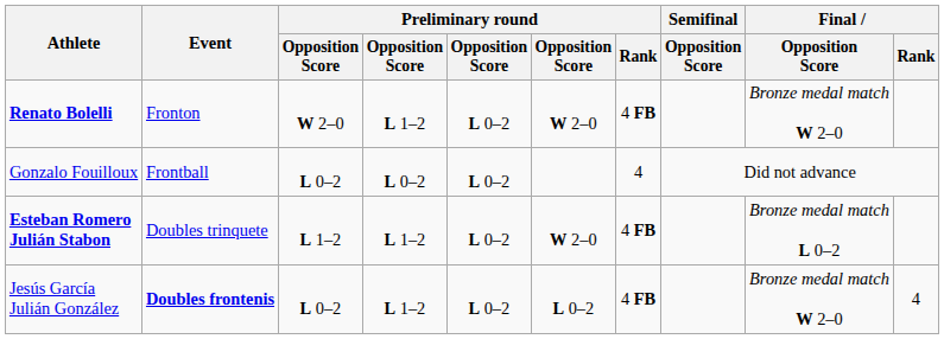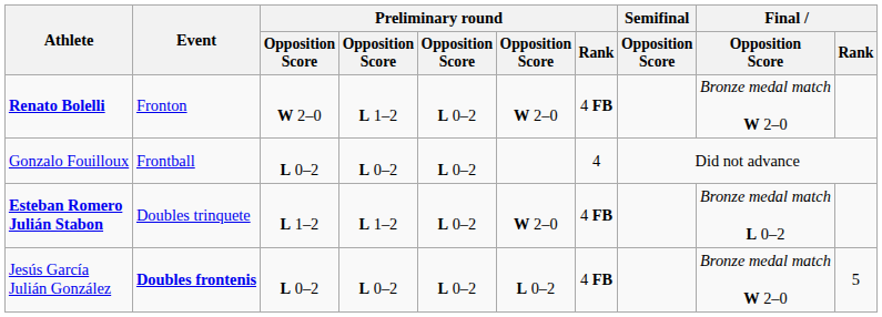 <table class=wikitable style=font-size:90%;text-align:center>
 <tr>
 <th rowspan=2>Athlete</th>
 <th rowspan=2>Event</th>
 <th colspan=5>Preliminary round</th>
 <th>Semifinal</th>
 <th colspan=2>Final / </th>
 </tr>
 <tr style=font-size:95%>
 <th>Opposition<br>Score</th>
 <th>Opposition<br>Score</th>
 <th>Opposition<br>Score</th>
 <th>Opposition<br>Score</th>
 <th>Rank</th>
 <th>Opposition<br>Score</th>
 <th>Opposition<br>Score</th>
 <th>Rank</th>
 </tr>
 <tr style="text-align:center">
 <td style="text-align:left"><strong><a href='#'>Renato Bolelli</a></strong></td>
 <td style="text-align:left"><a href='#'>Fronton</a></td>
 <td><br><strong>W</strong> 2–0</td>
 <td><br><strong>L</strong> 1–2</td>
 <td><br><strong>L</strong> 0–2</td>
 <td><br><strong>W</strong> 2–0</td>
 <td>4 <strong>FB</strong></td>
 <td></td>
 <td><em>Bronze medal match</em><br><br><strong>W</strong> 2–0</td>
 <td></td>
 </tr>
 <tr style="text-align:center">
 <td style="text-align:left"><a href='#'>Gonzalo Fouilloux</a></td>
 <td style="text-align:left"><a href='#'>Frontball</a></td>
 <td><br><strong>L</strong> 0–2</td>
 <td><br><strong>L</strong> 0–2</td>
 <td><br><strong>L</strong> 0–2</td>
 <td></td>
 <td>4</td>
 <td colspan="4">Did not advance</td>
 </tr>
 <tr style="text-align:center">
 <td style="text-align:left"><strong><a href='#'>Esteban Romero</a><br><a href='#'>Julián Stabon</a></strong></td>
 <td style="text-align:left"><a href='#'>Doubles trinquete</a></td>
 <td><br><strong>L</strong> 1–2</td>
 <td><br><strong>L</strong> 1–2</td>
 <td><br><strong>L</strong> 0–2</td>
 <td><br><strong>W</strong> 2–0</td>
 <td>4 <strong>FB</strong></td>
 <td></td>
 <td><em>Bronze medal match</em><br><br><strong>L</strong> 0–2</td>
 <td></td>
 </tr>
 <tr style="text-align:center">
 <td style="text-align:left"><a href='#'>Jesús García</a><br><a href='#'>Julián González</a></td>
 <td style="text-align:left"><strong><a href='#'>Doubles frontenis</a></strong></td>
 <td><br><strong>L</strong> 0–2</td>
-<td><br><strong>L</strong> 1–2</td>
+<td><br><strong>L</strong> 0–2</td>
 <td><br><strong>L</strong> 0–2</td>
 <td><br><strong>L</strong> 0–2</td>
 <td>4 <strong>FB</strong></td>
 <td></td>
 <td><em>Bronze medal match</em><br><br><strong>W</strong> 2–0</td>
-<td>4</td>
+<td>5</td>
 </tr>
 </table>
